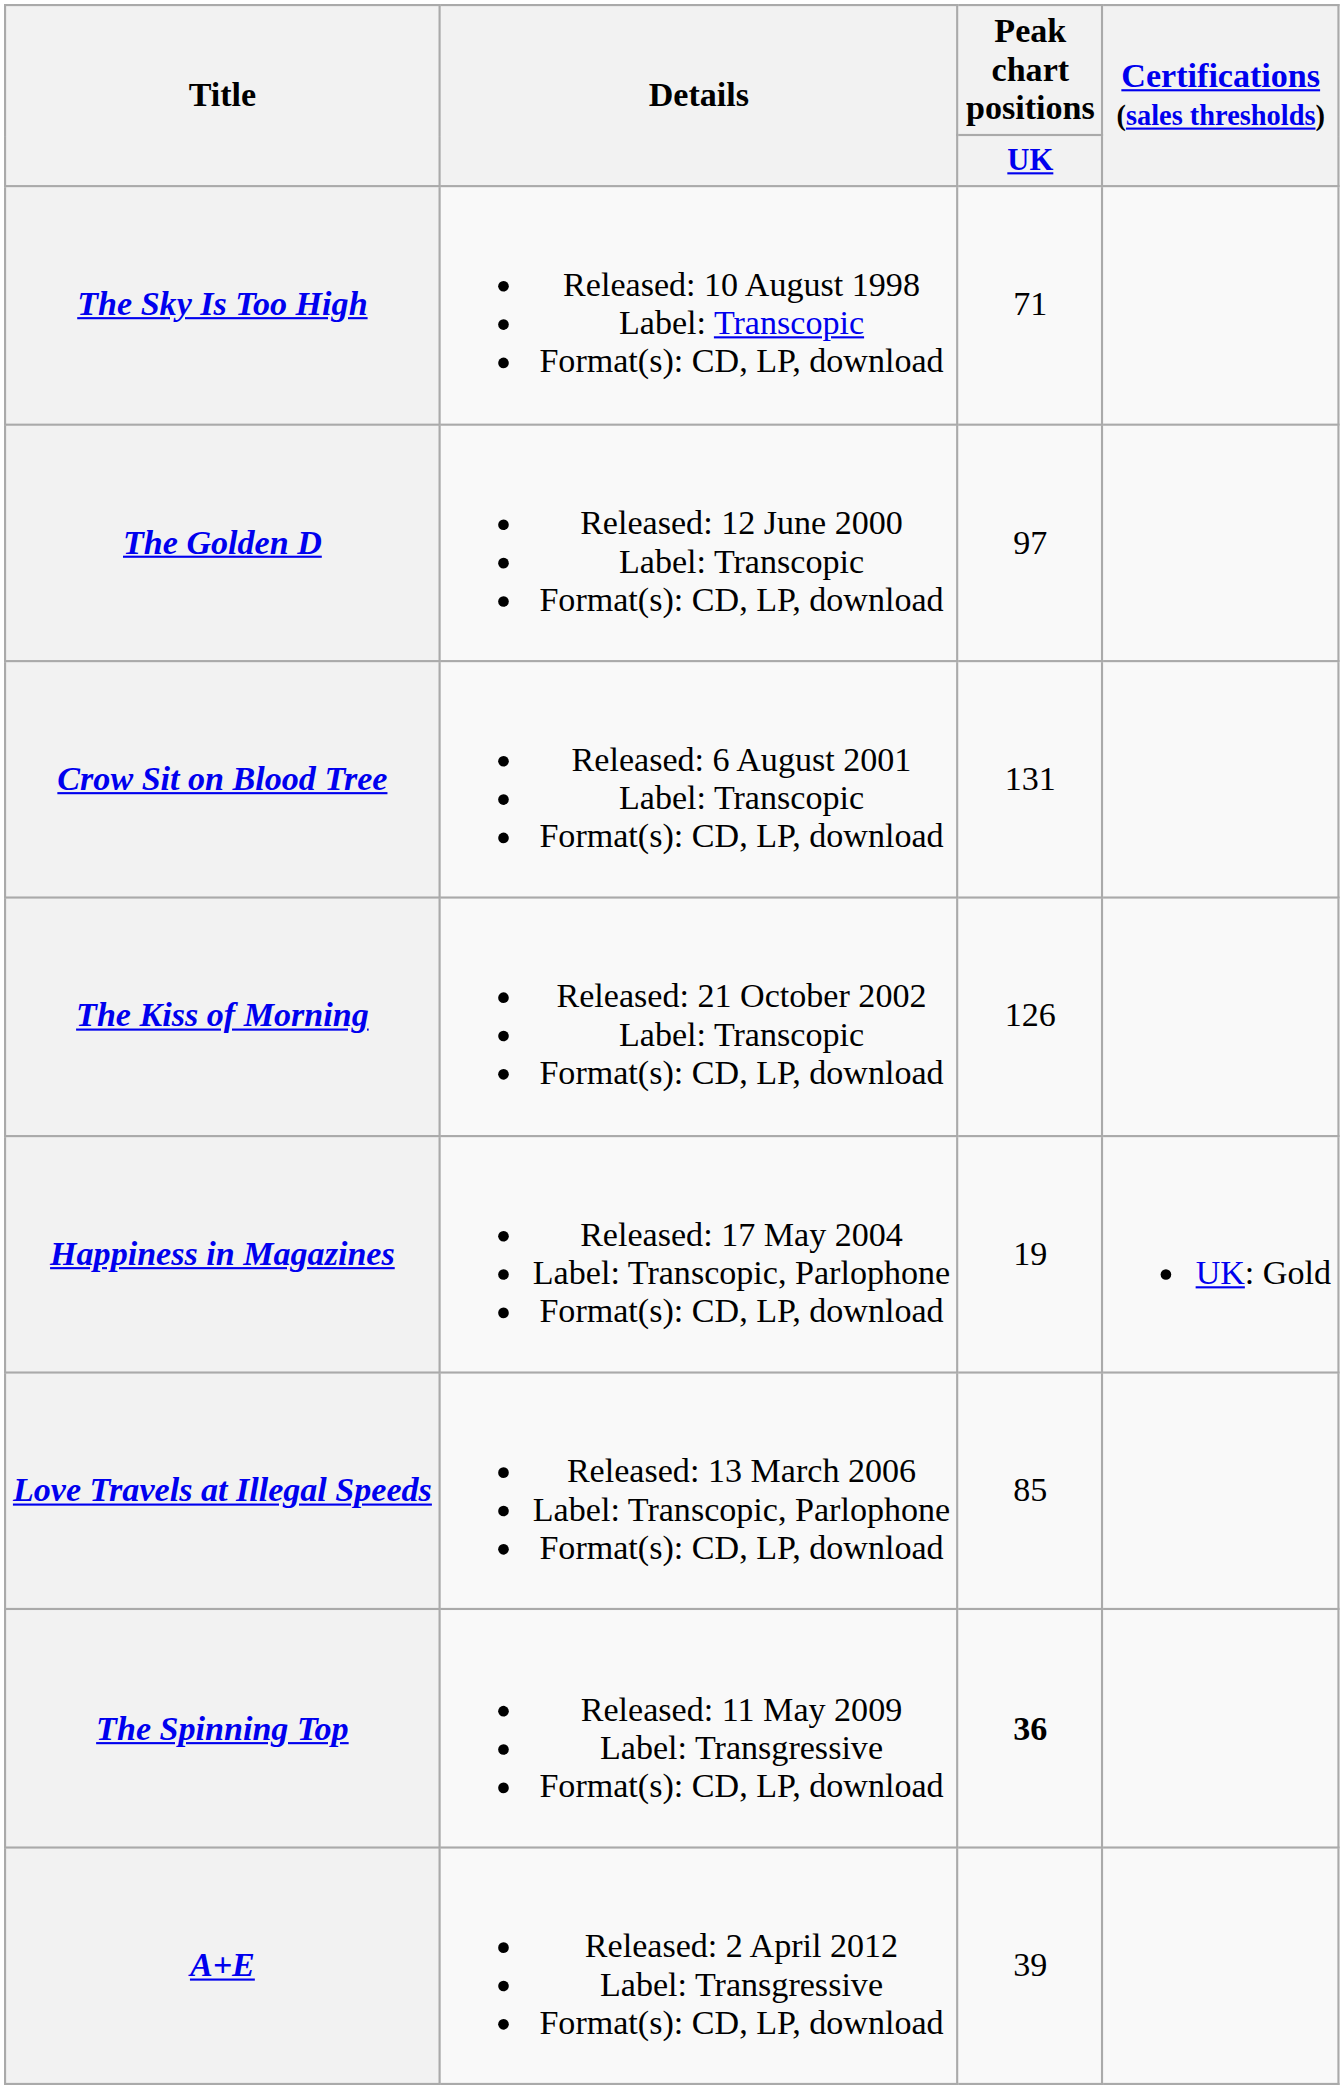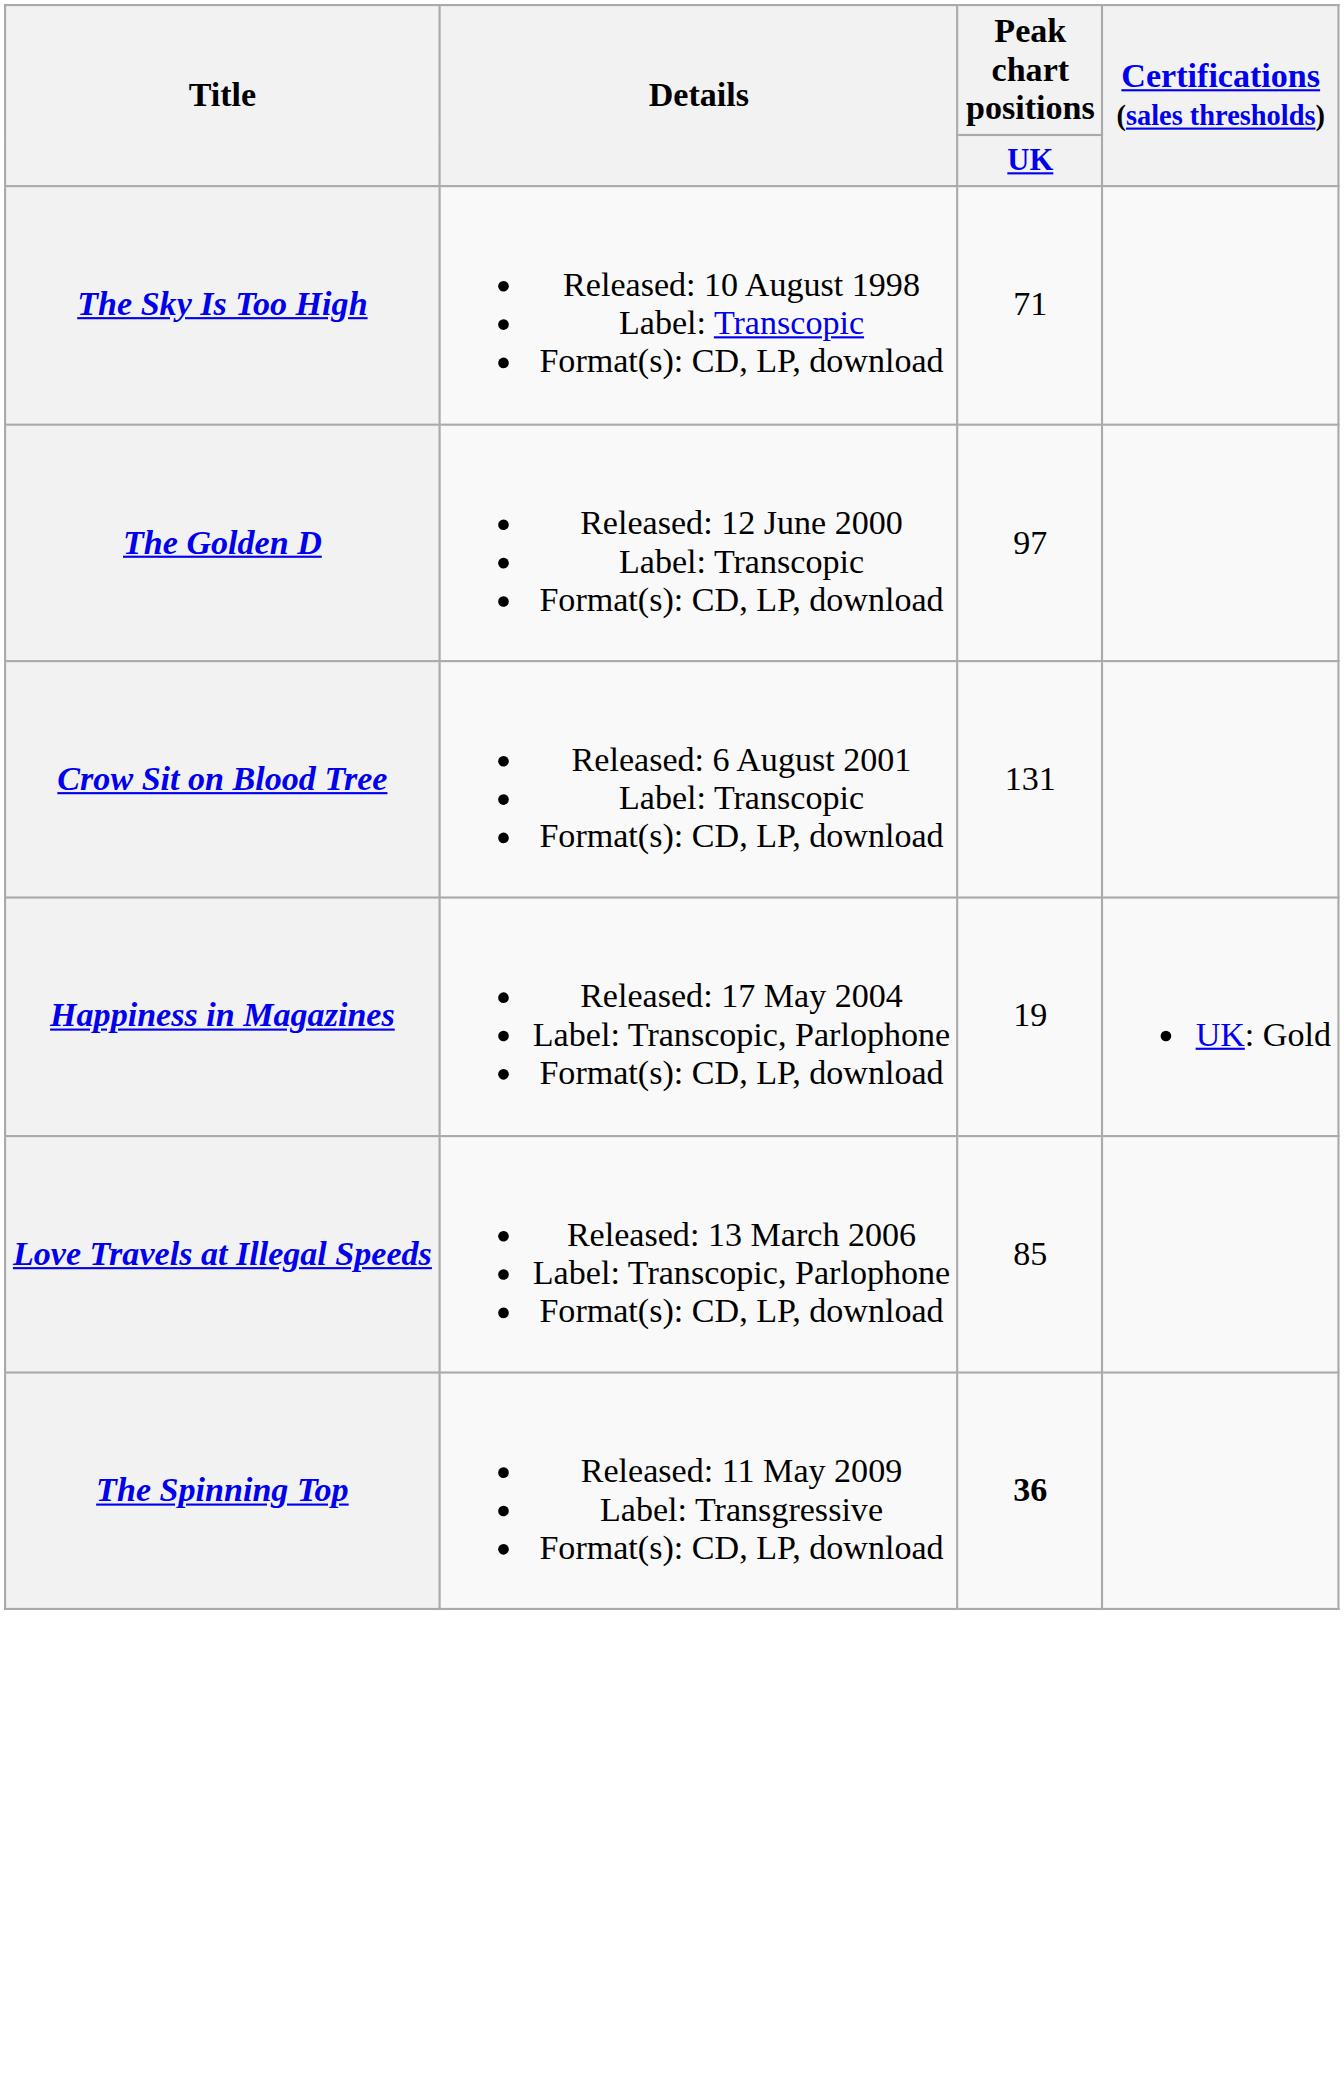 <table class="wikitable plainrowheaders" style="text-align:center;" border="1">
 <tr>
 <th scope="col" rowspan="2">Title</th>
 <th scope="col" rowspan="2">Details</th>
 <th scope="col" colspan="1">Peak chart positions</th>
 <th scope="col" rowspan="2"><a href='#'>Certifications</a><br><small>(<a href='#'>sales thresholds</a>)</small></th>
 </tr>
 <tr>
 <th scope="col" style="width:3em;font-size:90%;"><a href='#'>UK</a> <br></th>
 </tr>
 <tr>
 <th scope="row"><em><a href='#'>The Sky Is Too High</a></em></th>
 <td><br><ul><li>Released: 10 August 1998</li><li>Label: <a href='#'>Transcopic</a></li><li>Format(s): CD, LP, download</li></ul></td>
 <td>71</td>
 <td></td>
 </tr>
 <tr>
 <th scope="row"><em><a href='#'>The Golden D</a></em></th>
 <td><br><ul><li>Released: 12 June 2000</li><li>Label: Transcopic</li><li>Format(s): CD, LP, download</li></ul></td>
 <td>97</td>
 <td></td>
 </tr>
 <tr>
 <th scope="row"><em><a href='#'>Crow Sit on Blood Tree</a></em></th>
 <td><br><ul><li>Released: 6 August 2001</li><li>Label: Transcopic</li><li>Format(s): CD, LP, download</li></ul></td>
 <td>131</td>
 <td></td>
 </tr>
 <tr>
-<th scope="row"><em><a href='#'>The Kiss of Morning</a></em></th>
-<td><br><ul><li>Released: 21 October 2002</li><li>Label: Transcopic</li><li>Format(s): CD, LP, download</li></ul></td>
-<td>126</td>
-<td></td>
-</tr>
-<tr>
 <th scope="row"><em><a href='#'>Happiness in Magazines</a></em></th>
 <td><br><ul><li>Released: 17 May 2004</li><li>Label: Transcopic, Parlophone</li><li>Format(s): CD, LP, download</li></ul></td>
 <td>19</td>
 <td><br><ul><li><a href='#'>UK</a>: Gold</li></ul></td>
 </tr>
 <tr>
 <th scope="row"><em><a href='#'>Love Travels at Illegal Speeds</a></em></th>
 <td><br><ul><li>Released: 13 March 2006</li><li>Label: Transcopic, Parlophone</li><li>Format(s): CD, LP, download</li></ul></td>
 <td>85</td>
 <td></td>
 </tr>
 <tr>
 <th scope="row"><em><a href='#'>The Spinning Top</a></em></th>
 <td><br><ul><li>Released: 11 May 2009</li><li>Label: Transgressive</li><li>Format(s): CD, LP, download</li></ul></td>
 <td><strong>36</strong></td>
 <td></td>
 </tr>
-<tr>
-<th scope="row"><em><a href='#'>A+E</a></em></th>
-<td><br><ul><li>Released: 2 April 2012</li><li>Label: Transgressive</li><li>Format(s): CD, LP, download</li></ul></td>
-<td>39</td>
-<td></td>
-</tr>
 </table>
